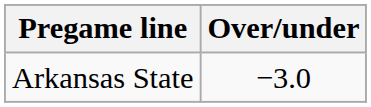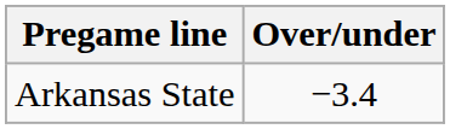 <table class="wikitable">
 <tr align="center">
 <th style=>Pregame line</th>
 <th style=>Over/under</th>
 </tr>
 <tr align="center">
 <td>Arkansas State</td>
-<td>−3.0</td>
+<td>−3.4</td>
 </tr>
 </table>
